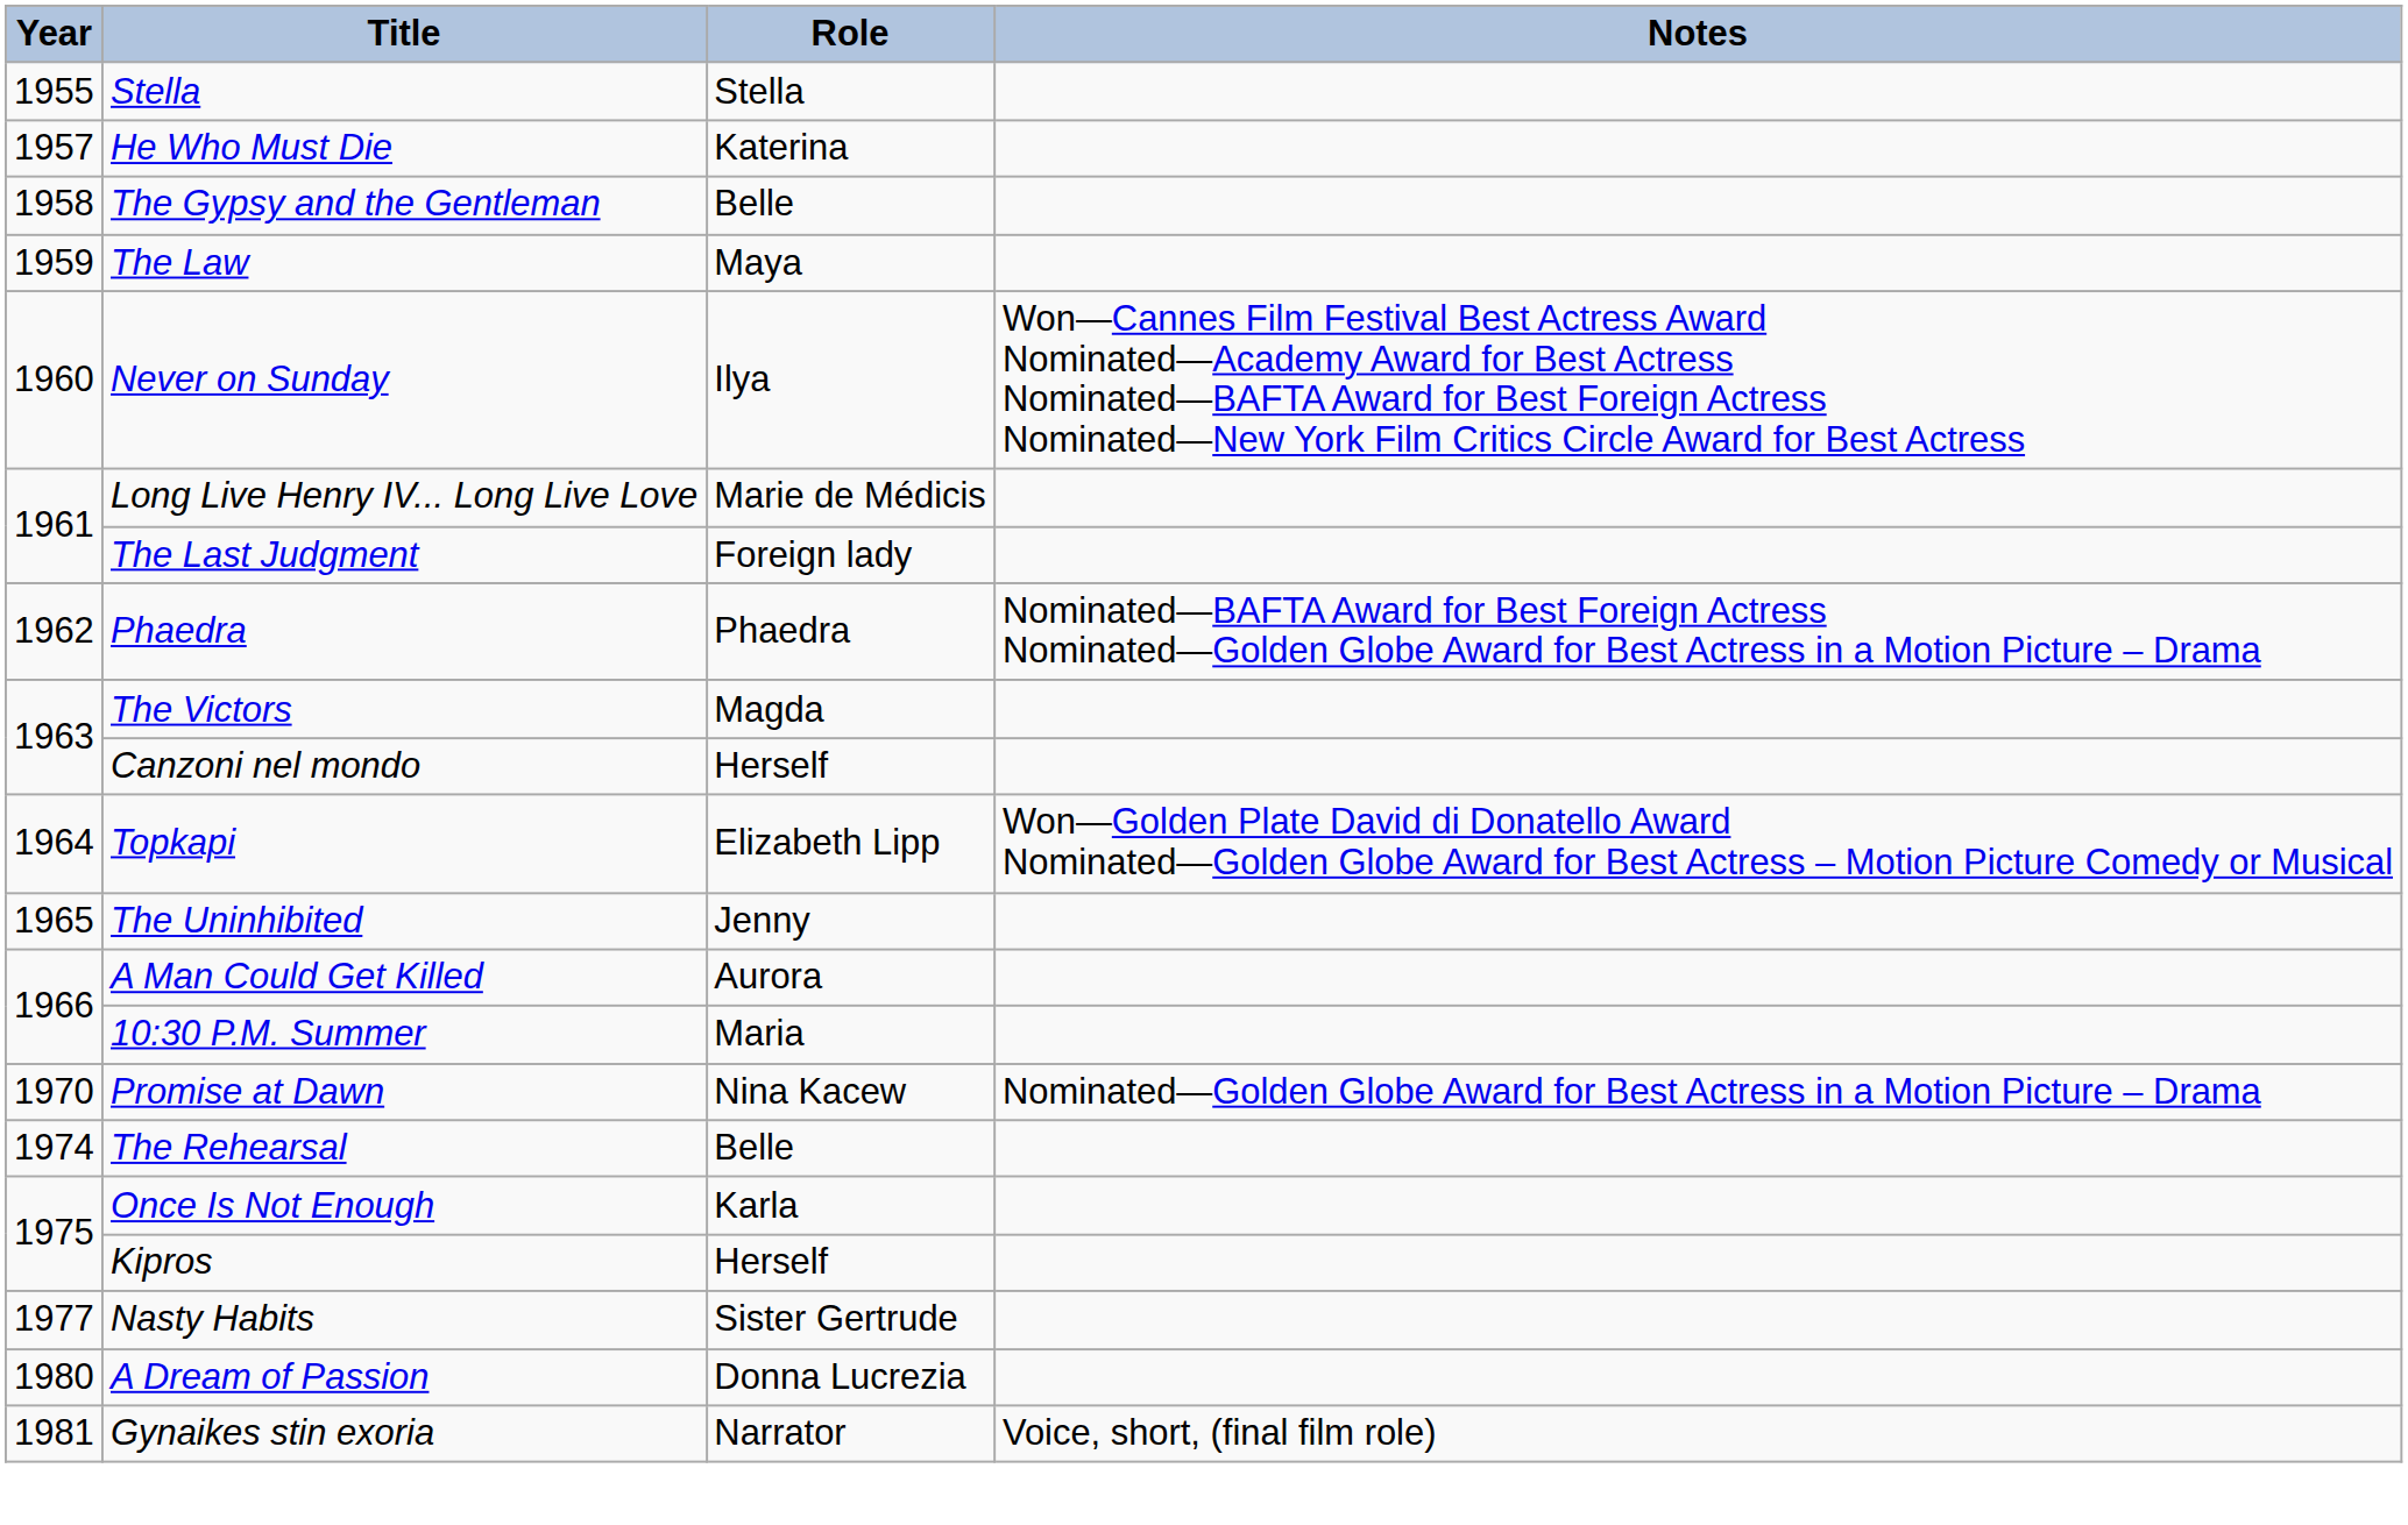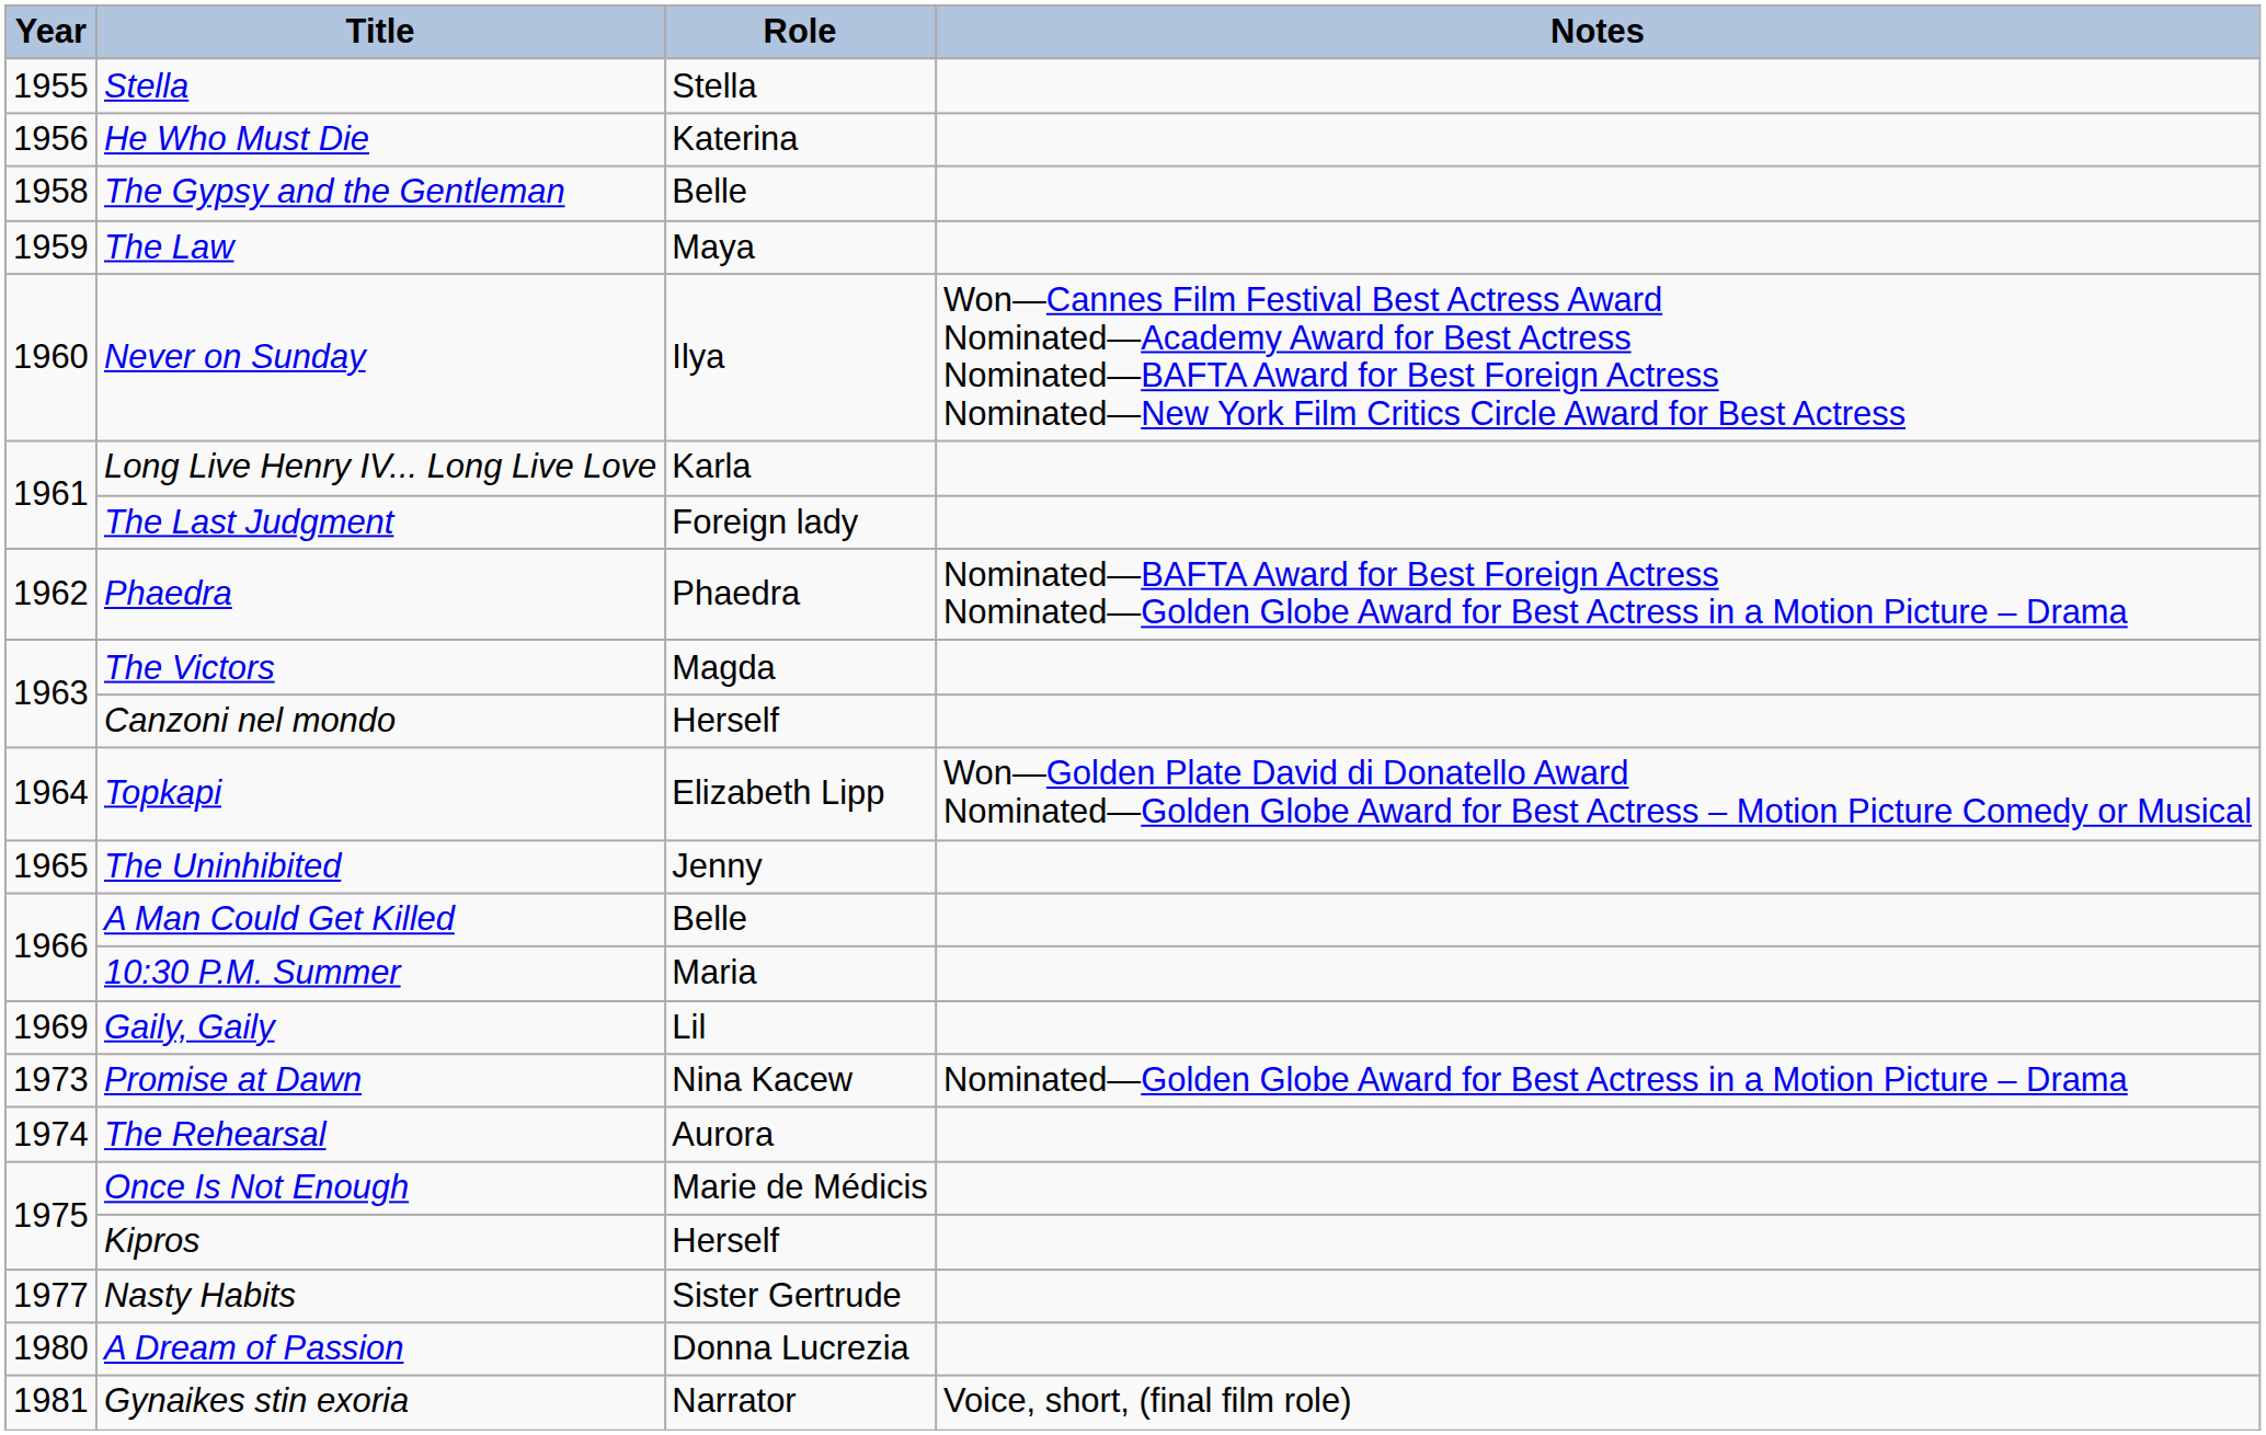 <table class="wikitable">
 <tr>
 <th style="background:#B0C4DE;">Year</th>
 <th style="background:#B0C4DE;">Title</th>
 <th style="background:#B0C4DE;">Role</th>
 <th style="background:#B0C4DE;">Notes</th>
 </tr>
 <tr>
 <td>1955</td>
 <td><em><a href='#'>Stella</a></em></td>
 <td>Stella</td>
 <td></td>
 </tr>
 <tr>
-<td>1957</td>
+<td>1956</td>
 <td><em><a href='#'>He Who Must Die</a></em></td>
 <td>Katerina</td>
 <td></td>
 </tr>
 <tr>
 <td>1958</td>
 <td><em><a href='#'>The Gypsy and the Gentleman</a></em></td>
 <td>Belle</td>
 <td></td>
 </tr>
 <tr>
 <td>1959</td>
 <td><em><a href='#'>The Law</a></em></td>
 <td>Maya</td>
 <td></td>
 </tr>
 <tr>
 <td>1960</td>
 <td><em><a href='#'>Never on Sunday</a></em></td>
 <td>Ilya</td>
 <td>Won—<a href='#'>Cannes Film Festival Best Actress Award</a> <br>Nominated—<a href='#'>Academy Award for Best Actress</a><br>Nominated—<a href='#'>BAFTA Award for Best Foreign Actress</a><br>Nominated—<a href='#'>New York Film Critics Circle Award for Best Actress</a></td>
 </tr>
 <tr>
 <td rowspan=2>1961</td>
 <td><em>Long Live Henry IV... Long Live Love</em></td>
-<td>Marie de Médicis</td>
+<td>Karla</td>
 <td></td>
 </tr>
 <tr>
 <td><em><a href='#'>The Last Judgment</a></em></td>
 <td>Foreign lady</td>
 <td></td>
 </tr>
 <tr>
 <td>1962</td>
 <td><em><a href='#'>Phaedra</a></em></td>
 <td>Phaedra</td>
 <td>Nominated—<a href='#'>BAFTA Award for Best Foreign Actress</a><br>Nominated—<a href='#'>Golden Globe Award for Best Actress in a Motion Picture – Drama</a></td>
 </tr>
 <tr>
 <td rowspan=2>1963</td>
 <td><em><a href='#'>The Victors</a></em></td>
 <td>Magda</td>
 <td></td>
 </tr>
 <tr>
 <td><em>Canzoni nel mondo</em></td>
 <td>Herself</td>
 <td></td>
 </tr>
 <tr>
 <td>1964</td>
 <td><em><a href='#'>Topkapi</a></em></td>
 <td>Elizabeth Lipp</td>
 <td>Won—<a href='#'>Golden Plate David di Donatello Award</a><br>Nominated—<a href='#'>Golden Globe Award for Best Actress – Motion Picture Comedy or Musical</a></td>
 </tr>
 <tr>
 <td>1965</td>
 <td><em><a href='#'>The Uninhibited</a></em></td>
 <td>Jenny</td>
 <td></td>
 </tr>
 <tr>
 <td rowspan=2>1966</td>
 <td><em><a href='#'>A Man Could Get Killed</a></em></td>
-<td>Aurora</td>
+<td>Belle</td>
 <td></td>
 </tr>
 <tr>
 <td><em><a href='#'>10:30 P.M. Summer</a></em></td>
 <td>Maria</td>
 <td></td>
 </tr>
 <tr>
-<td>1970</td>
+<td>1969</td>
+<td><em><a href='#'>Gaily, Gaily</a></em></td>
+<td>Lil</td>
+<td></td>
+</tr>
+<tr>
+<td>1973</td>
 <td><em><a href='#'>Promise at Dawn</a></em></td>
 <td>Nina Kacew</td>
 <td>Nominated—<a href='#'>Golden Globe Award for Best Actress in a Motion Picture – Drama</a></td>
 </tr>
 <tr>
 <td>1974</td>
 <td><em><a href='#'>The Rehearsal</a></em></td>
-<td>Belle</td>
+<td>Aurora</td>
 <td></td>
 </tr>
 <tr>
 <td rowspan=2>1975</td>
 <td><em><a href='#'>Once Is Not Enough</a></em></td>
-<td>Karla</td>
+<td>Marie de Médicis</td>
 <td></td>
 </tr>
 <tr>
 <td><em>Kipros</em></td>
 <td>Herself</td>
 <td></td>
 </tr>
 <tr>
 <td>1977</td>
 <td><em>Nasty Habits</em></td>
 <td>Sister Gertrude</td>
 <td></td>
 </tr>
 <tr>
 <td>1980</td>
 <td><em><a href='#'>A Dream of Passion</a></em></td>
 <td>Donna Lucrezia</td>
 <td></td>
 </tr>
 <tr>
 <td>1981</td>
 <td><em>Gynaikes stin exoria</em></td>
 <td>Narrator</td>
 <td>Voice, short, (final film role)</td>
 </tr>
 </table>
